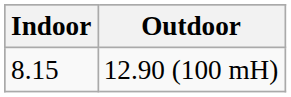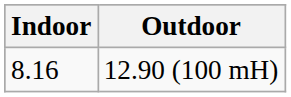 <table class="wikitable" border="1" align="upright">
 <tr>
 <th>Indoor</th>
 <th>Outdoor</th>
 </tr>
 <tr>
-<td>8.15</td>
+<td>8.16</td>
 <td>12.90 (100 mH)</td>
 </tr>
 </table>
